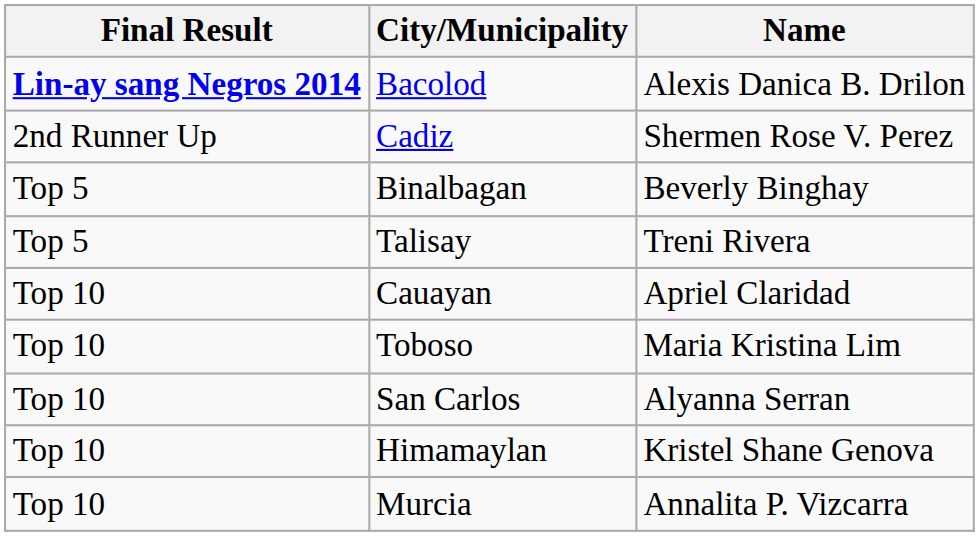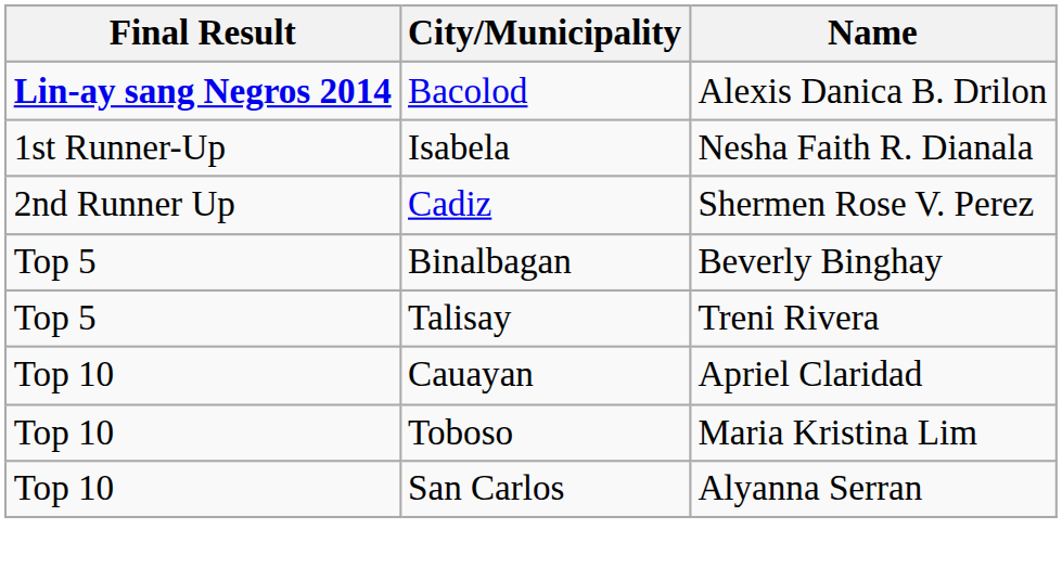 <table class="wikitable">
 <tr>
 <th>Final Result</th>
 <th>City/Municipality</th>
 <th>Name</th>
 </tr>
 <tr>
 <td><strong><a href='#'>Lin-ay sang Negros 2014</a></strong></td>
 <td><a href='#'>Bacolod</a></td>
 <td>Alexis Danica B. Drilon</td>
+</tr>
+<tr>
+<td>1st Runner-Up</td>
+<td>Isabela</td>
+<td>Nesha Faith R. Dianala</td>
 </tr>
 <tr>
 <td>2nd Runner Up</td>
 <td><a href='#'>Cadiz</a></td>
 <td>Shermen Rose V. Perez</td>
 </tr>
 <tr>
 <td>Top 5</td>
 <td>Binalbagan</td>
 <td>Beverly Binghay</td>
 </tr>
 <tr>
 <td>Top 5</td>
 <td>Talisay</td>
 <td>Treni Rivera</td>
 </tr>
 <tr>
 <td>Top 10</td>
 <td>Cauayan</td>
 <td>Apriel Claridad</td>
 </tr>
 <tr>
 <td>Top 10</td>
 <td>Toboso</td>
 <td>Maria Kristina Lim</td>
 </tr>
 <tr>
 <td>Top 10</td>
 <td>San Carlos</td>
 <td>Alyanna Serran</td>
 </tr>
-<tr>
-<td>Top 10</td>
-<td>Himamaylan</td>
-<td>Kristel Shane Genova</td>
-</tr>
-<tr>
-<td>Top 10</td>
-<td>Murcia</td>
-<td>Annalita P. Vizcarra</td>
-</tr>
 </table>
